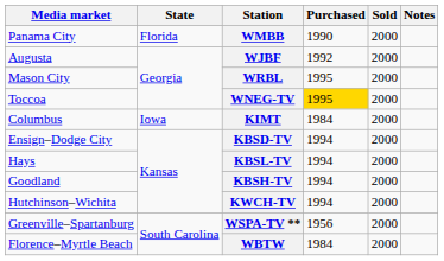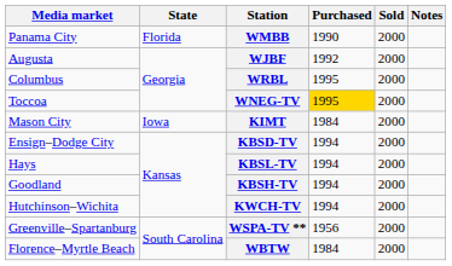 <table class="wikitable sortable">
 <tr>
 <th scope="col"><a href='#'>Media market</a></th>
 <th scope="col">State</th>
 <th scope="col">Station</th>
 <th scope="col">Purchased</th>
 <th scope="col">Sold</th>
 <th scope = "col" class="unsortable">Notes</th>
 </tr>
 <tr>
 <td><a href='#'>Panama City</a></td>
 <td><a href='#'>Florida</a></td>
 <th><a href='#'>WMBB</a></th>
 <td>1990</td>
 <td>2000</td>
 <td></td>
 </tr>
 <tr>
 <td><a href='#'>Augusta</a></td>
 <td rowspan="3"><a href='#'>Georgia</a></td>
 <th><a href='#'>WJBF</a></th>
 <td>1992</td>
 <td>2000</td>
 <td></td>
 </tr>
 <tr>
-<td><a href='#'>Mason City</a></td>
+<td><a href='#'>Columbus</a></td>
 <th><a href='#'>WRBL</a></th>
 <td>1995</td>
 <td>2000</td>
 <td></td>
 </tr>
 <tr>
 <td><a href='#'>Toccoa</a></td>
 <th><a href='#'>WNEG-TV</a></th>
 <td style="background: gold;">1995</td>
 <td>2000</td>
 <td></td>
 </tr>
 <tr>
-<td><a href='#'>Columbus</a></td>
+<td><a href='#'>Mason City</a></td>
 <td><a href='#'>Iowa</a></td>
 <th><a href='#'>KIMT</a></th>
 <td>1984</td>
 <td>2000</td>
 <td></td>
 </tr>
 <tr>
 <td><a href='#'>Ensign</a>–<a href='#'>Dodge City</a></td>
 <td rowspan="4"><a href='#'>Kansas</a></td>
 <th><a href='#'>KBSD-TV</a></th>
 <td>1994</td>
 <td>2000</td>
 <td></td>
 </tr>
 <tr>
 <td><a href='#'>Hays</a></td>
 <th><a href='#'>KBSL-TV</a></th>
 <td>1994</td>
 <td>2000</td>
 <td></td>
 </tr>
 <tr>
 <td><a href='#'>Goodland</a></td>
 <th><a href='#'>KBSH-TV</a></th>
 <td>1994</td>
 <td>2000</td>
 <td></td>
 </tr>
 <tr>
 <td><a href='#'>Hutchinson</a>–<a href='#'>Wichita</a></td>
 <th><a href='#'>KWCH-TV</a></th>
 <td>1994</td>
 <td>2000</td>
 <td></td>
 </tr>
 <tr>
 <td><a href='#'>Greenville</a>–<a href='#'>Spartanburg</a></td>
 <td rowspan="2"><a href='#'>South Carolina</a></td>
 <th><a href='#'>WSPA-TV</a> **</th>
 <td>1956</td>
 <td>2000</td>
 <td></td>
 </tr>
 <tr>
 <td><a href='#'>Florence</a>–<a href='#'>Myrtle Beach</a></td>
 <th><a href='#'>WBTW</a></th>
 <td>1984</td>
 <td>2000</td>
 <td></td>
 </tr>
 </table>
